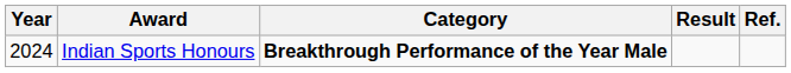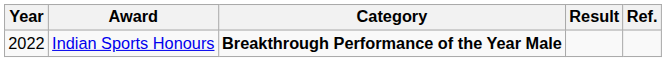 <table class="wikitable" style="text-align:center;">
 <tr>
 <th>Year</th>
 <th>Award</th>
 <th>Category</th>
 <th>Result</th>
 <th>Ref.</th>
 </tr>
 <tr>
-<td>2024</td>
+<td>2022</td>
 <td><a href='#'>Indian Sports Honours</a></td>
 <td><strong>Breakthrough Performance of the Year Male</strong></td>
 <td></td>
 <td></td>
 </tr>
 </table>
